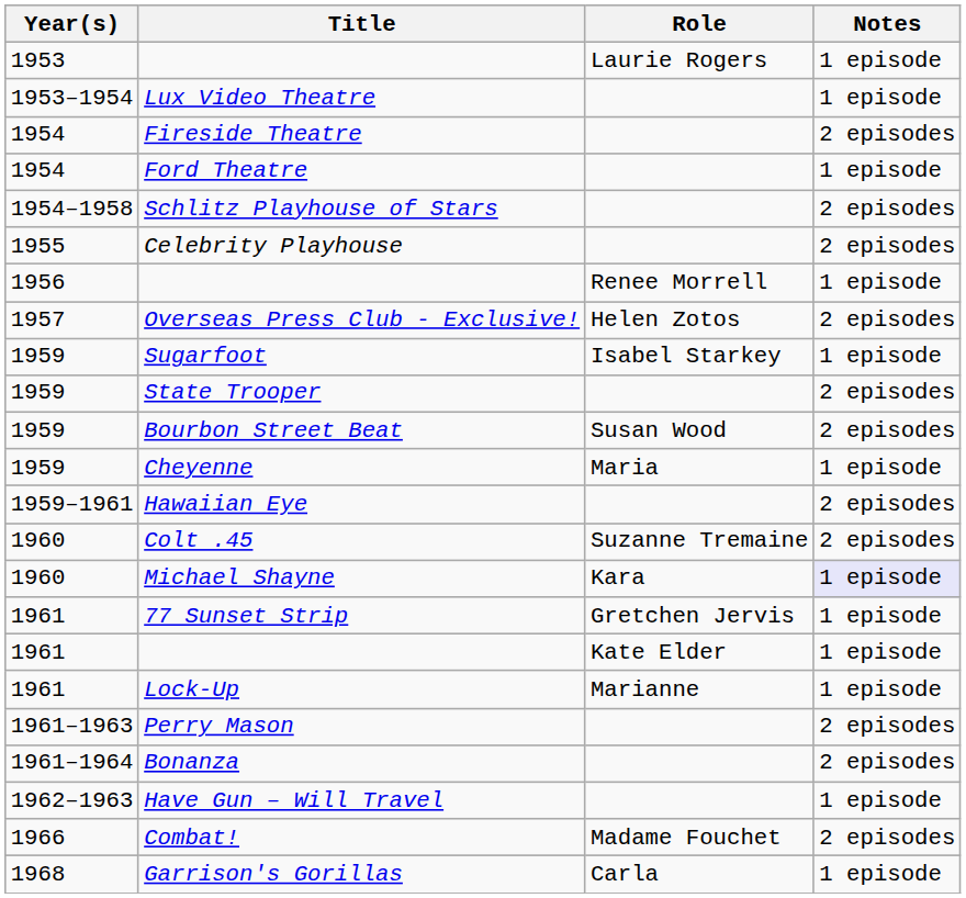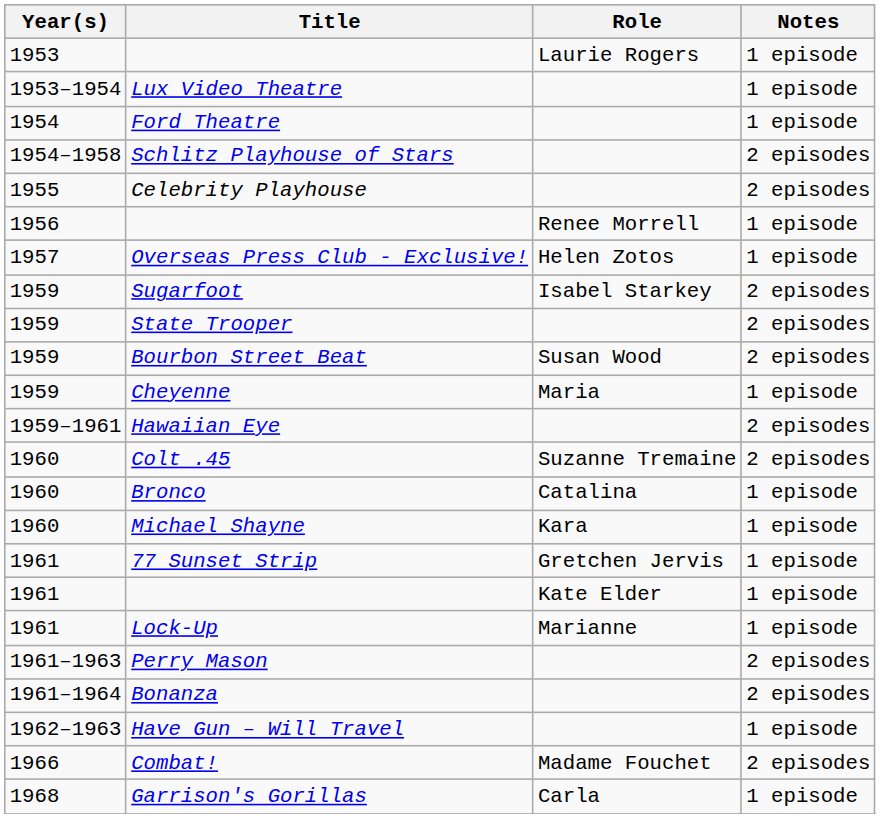 <table class="wikitable sortable">
 <tr>
 <th>Year(s)</th>
 <th>Title</th>
 <th>Role</th>
 <th class="unsortable">Notes</th>
 </tr>
 <tr>
 <td>1953</td>
 <td><em></em></td>
 <td>Laurie Rogers</td>
 <td>1 episode</td>
 </tr>
 <tr>
 <td>1953–1954</td>
 <td><em><a href='#'>Lux Video Theatre</a></em></td>
 <td></td>
 <td>1 episode</td>
-</tr>
-<tr>
-<td>1954</td>
-<td><em><a href='#'>Fireside Theatre</a></em></td>
-<td></td>
-<td>2 episodes</td>
 </tr>
 <tr>
 <td>1954</td>
 <td><em><a href='#'>Ford Theatre</a></em></td>
 <td></td>
 <td>1 episode</td>
 </tr>
 <tr>
 <td>1954–1958</td>
 <td><em><a href='#'>Schlitz Playhouse of Stars</a></em></td>
 <td></td>
 <td>2 episodes</td>
 </tr>
 <tr>
 <td>1955</td>
 <td><em>Celebrity Playhouse</em></td>
 <td></td>
 <td>2 episodes</td>
 </tr>
 <tr>
 <td>1956</td>
 <td><em></em></td>
 <td>Renee Morrell</td>
 <td>1 episode</td>
 </tr>
 <tr>
 <td>1957</td>
 <td><em><a href='#'>Overseas Press Club - Exclusive!</a></em></td>
 <td>Helen Zotos</td>
-<td>2 episodes</td>
+<td>1 episode</td>
 </tr>
 <tr>
 <td>1959</td>
 <td><em><a href='#'>Sugarfoot</a></em></td>
 <td>Isabel Starkey</td>
-<td>1 episode</td>
+<td>2 episodes</td>
 </tr>
 <tr>
 <td>1959</td>
 <td><em><a href='#'>State Trooper</a></em></td>
 <td></td>
 <td>2 episodes</td>
 </tr>
 <tr>
 <td>1959</td>
 <td><em><a href='#'>Bourbon Street Beat</a></em></td>
 <td>Susan Wood</td>
 <td>2 episodes</td>
 </tr>
 <tr>
 <td>1959</td>
 <td><em><a href='#'>Cheyenne</a></em></td>
 <td>Maria</td>
 <td>1 episode</td>
 </tr>
 <tr>
 <td>1959–1961</td>
 <td><em><a href='#'>Hawaiian Eye</a></em></td>
 <td></td>
 <td>2 episodes</td>
 </tr>
 <tr>
 <td>1960</td>
 <td><em><a href='#'>Colt .45</a></em></td>
 <td>Suzanne Tremaine</td>
 <td>2 episodes</td>
 </tr>
 <tr>
 <td>1960</td>
+<td><em><a href='#'>Bronco</a></em></td>
+<td>Catalina</td>
+<td>1 episode</td>
+</tr>
+<tr>
+<td>1960</td>
 <td><em><a href='#'>Michael Shayne</a></em></td>
 <td>Kara</td>
-<td style="background: lavender;">1 episode</td>
+<td>1 episode</td>
 </tr>
 <tr>
 <td>1961</td>
 <td><em><a href='#'>77 Sunset Strip</a></em></td>
 <td>Gretchen Jervis</td>
 <td>1 episode</td>
 </tr>
 <tr>
 <td>1961</td>
 <td><em></em></td>
 <td>Kate Elder</td>
 <td>1 episode</td>
 </tr>
 <tr>
 <td>1961</td>
 <td><em><a href='#'>Lock-Up</a></em></td>
 <td>Marianne</td>
 <td>1 episode</td>
 </tr>
 <tr>
 <td>1961–1963</td>
 <td><em><a href='#'>Perry Mason</a></em></td>
 <td></td>
 <td>2 episodes</td>
 </tr>
 <tr>
 <td>1961–1964</td>
 <td><em><a href='#'>Bonanza</a></em></td>
 <td></td>
 <td>2 episodes</td>
 </tr>
 <tr>
 <td>1962–1963</td>
 <td><em><a href='#'>Have Gun – Will Travel</a></em></td>
 <td></td>
 <td>1 episode</td>
 </tr>
 <tr>
 <td>1966</td>
 <td><em><a href='#'>Combat!</a></em></td>
 <td>Madame Fouchet</td>
 <td>2 episodes</td>
 </tr>
 <tr>
 <td>1968</td>
 <td><em><a href='#'>Garrison's Gorillas</a></em></td>
 <td>Carla</td>
 <td>1 episode</td>
 </tr>
 <tr>
 </tr>
 </table>
